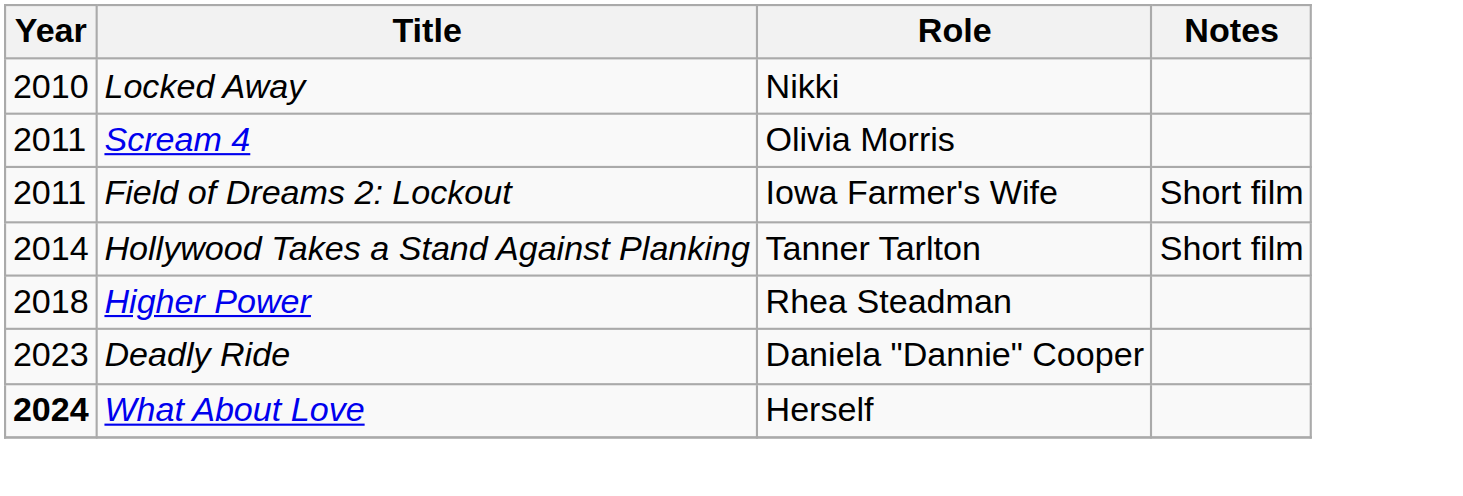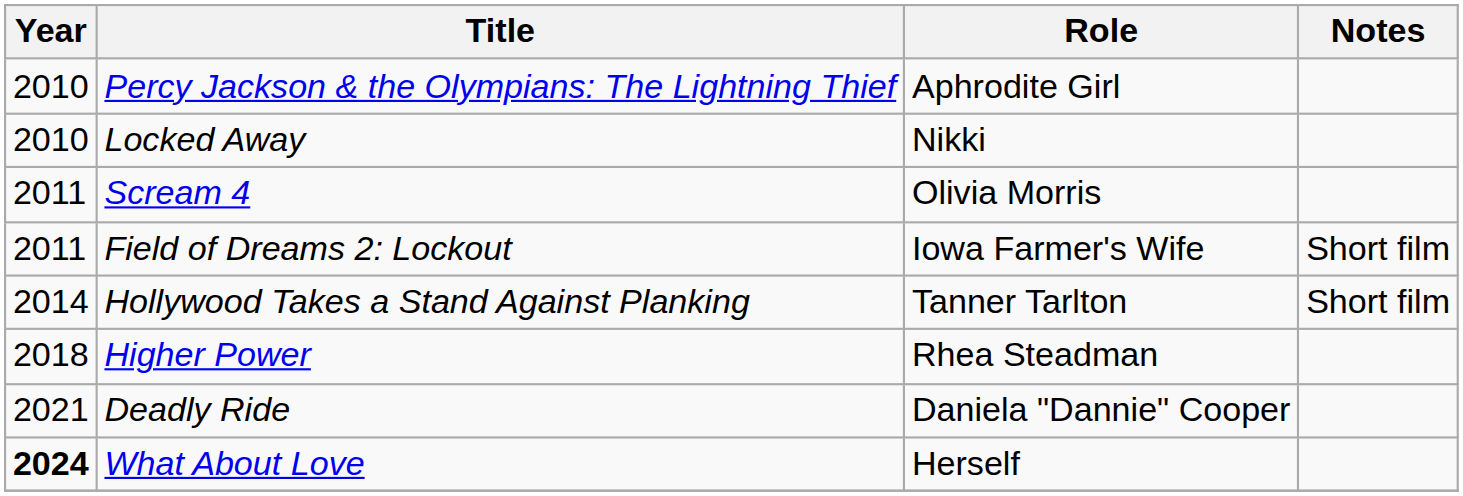 <table class="wikitable sortable">
 <tr>
 <th>Year</th>
 <th>Title</th>
 <th>Role</th>
 <th>Notes</th>
+</tr>
+<tr>
+<td>2010</td>
+<td><em><a href='#'>Percy Jackson & the Olympians: The Lightning Thief</a></em></td>
+<td>Aphrodite Girl</td>
+<td></td>
 </tr>
 <tr>
 <td>2010</td>
 <td><em>Locked Away</em></td>
 <td>Nikki</td>
 <td></td>
 </tr>
 <tr>
 <td>2011</td>
 <td><em><a href='#'>Scream 4</a></em></td>
 <td>Olivia Morris</td>
 <td></td>
 </tr>
 <tr>
 <td>2011</td>
 <td><em>Field of Dreams 2: Lockout</em></td>
 <td>Iowa Farmer's Wife</td>
 <td>Short film</td>
 </tr>
 <tr>
 <td>2014</td>
 <td><em>Hollywood Takes a Stand Against Planking</em></td>
 <td>Tanner Tarlton</td>
 <td>Short film</td>
 </tr>
 <tr>
 <td>2018</td>
 <td><em><a href='#'>Higher Power</a></em></td>
 <td>Rhea Steadman</td>
 <td></td>
 </tr>
 <tr>
-<td>2023</td>
+<td>2021</td>
 <td><em>Deadly Ride</em></td>
 <td>Daniela "Dannie" Cooper</td>
 <td></td>
 </tr>
 <tr>
 <td><strong>2024</strong></td>
 <td><em><a href='#'>What About Love</a></em></td>
 <td>Herself</td>
 <td></td>
 </tr>
 <tr>
 </tr>
 </table>
